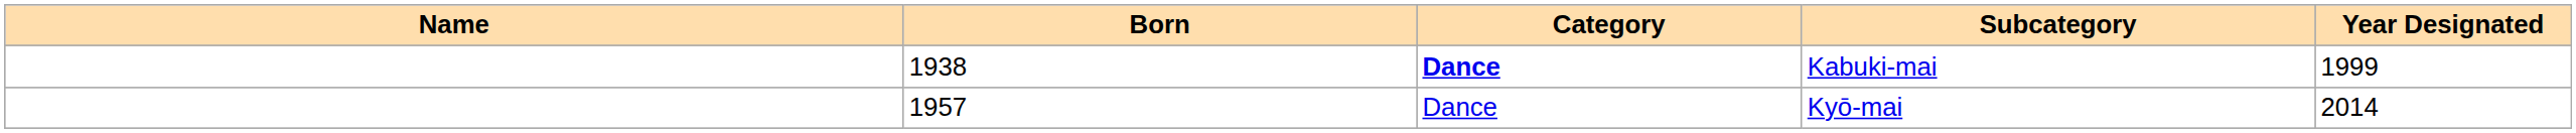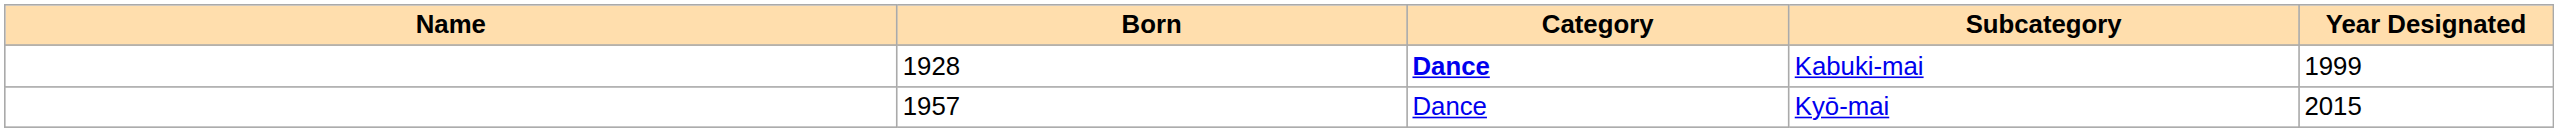 <table class="wikitable sortable"  width="100%" style="background:#ffffff;">
 <tr>
 <th width="35%" align="left" style="background:#ffdead;">Name</th>
 <th width="20%" align="left" style="background:#ffdead;">Born</th>
 <th width="15%" align="left" style="background:#ffdead;">Category</th>
 <th width="20%" align="left" style="background:#ffdead;">Subcategory</th>
 <th width="10%" align="left" style="background:#ffdead;">Year Designated</th>
 </tr>
 <tr>
 <td></td>
-<td>1938</td>
+<td>1928</td>
 <td><strong><a href='#'>Dance</a></strong></td>
 <td><a href='#'>Kabuki-mai</a></td>
 <td>1999</td>
 </tr>
 <tr>
 <td></td>
 <td>1957</td>
 <td><a href='#'>Dance</a></td>
 <td><a href='#'>Kyō-mai</a></td>
-<td>2014</td>
+<td>2015</td>
 </tr>
 </table>
